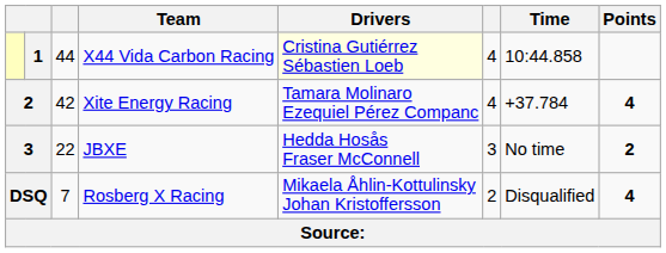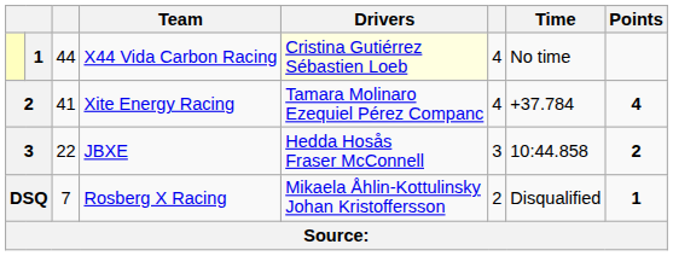 <table class="wikitable" style="font-size: 85%">
 <tr>
 <th scope="col" colspan="2"></th>
 <th scope="col"></th>
 <th scope="col">Team</th>
 <th scope="col">Drivers</th>
 <th scope="col"></th>
 <th scope="col">Time</th>
 <th scope="col">Points</th>
 </tr>
 <tr>
 <td style="background-color:#FFFFBF"> </td>
 <th scope=row>1</th>
 <td align=center>44</td>
 <td> <a href='#'>X44 Vida Carbon Racing</a></td>
 <td style="background: lightyellow;"> <a href='#'>Cristina Gutiérrez</a><br> <a href='#'>Sébastien Loeb</a></td>
 <td>4</td>
-<td>10:44.858</td>
+<td>No time</td>
 <td></td>
 </tr>
 <tr>
 <th scope=row colspan=2>2</th>
-<td align=center>42</td>
+<td align=center>41</td>
 <td> <a href='#'>Xite Energy Racing</a></td>
 <td> <a href='#'>Tamara Molinaro</a><br> <a href='#'>Ezequiel Pérez Companc</a></td>
 <td>4</td>
 <td>+37.784</td>
 <td align=center><strong>4</strong></td>
 </tr>
 <tr>
 <th scope=row colspan=2>3</th>
 <td align=center>22</td>
 <td> <a href='#'>JBXE</a></td>
 <td> <a href='#'>Hedda Hosås</a><br> <a href='#'>Fraser McConnell</a></td>
 <td>3</td>
-<td>No time</td>
+<td>10:44.858</td>
 <td align=center><strong>2</strong></td>
 </tr>
 <tr>
 <th scope=row colspan=2>DSQ</th>
 <td align=center>7</td>
 <td> <a href='#'>Rosberg X Racing</a></td>
 <td> <a href='#'>Mikaela Åhlin-Kottulinsky</a><br> <a href='#'>Johan Kristoffersson</a></td>
 <td>2</td>
 <td>Disqualified</td>
-<td align=center><strong>4</strong></td>
+<td align=center><strong>1</strong></td>
 </tr>
 <tr>
 <th colspan="8">Source:</th>
 </tr>
 </table>
